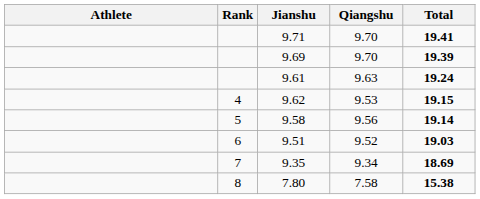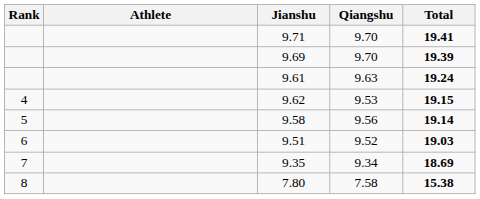 <table class=wikitable style="text-align:center">
 <tr>
+<th width=40>Rank</th>
 <th width=250>Athlete</th>
-<th width=40>Rank</th>
 <th width=80>Jianshu</th>
 <th width=80>Qiangshu</th>
 <th width=80>Total</th>
 </tr>
 <tr>
+<td></td>
 <td align=left></td>
-<td></td>
 <td>9.71</td>
 <td>9.70</td>
 <td><strong>19.41</strong></td>
 </tr>
 <tr>
+<td></td>
 <td align=left></td>
-<td></td>
 <td>9.69</td>
 <td>9.70</td>
 <td><strong>19.39</strong></td>
 </tr>
 <tr>
+<td></td>
 <td align=left></td>
-<td></td>
 <td>9.61</td>
 <td>9.63</td>
 <td><strong>19.24</strong></td>
 </tr>
 <tr>
+<td>4</td>
 <td align=left></td>
-<td>4</td>
 <td>9.62</td>
 <td>9.53</td>
 <td><strong>19.15</strong></td>
 </tr>
 <tr>
+<td>5</td>
 <td align=left></td>
-<td>5</td>
 <td>9.58</td>
 <td>9.56</td>
 <td><strong>19.14</strong></td>
 </tr>
 <tr>
+<td>6</td>
 <td align=left></td>
-<td>6</td>
 <td>9.51</td>
 <td>9.52</td>
 <td><strong>19.03</strong></td>
 </tr>
 <tr>
+<td>7</td>
 <td align=left></td>
-<td>7</td>
 <td>9.35</td>
 <td>9.34</td>
 <td><strong>18.69</strong></td>
 </tr>
 <tr>
+<td>8</td>
 <td align=left></td>
-<td>8</td>
 <td>7.80</td>
 <td>7.58</td>
 <td><strong>15.38</strong></td>
 </tr>
 </table>
